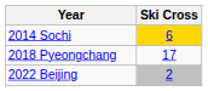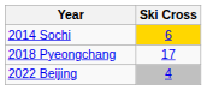 <table class=wikitable style="text-align:center">
 <tr>
 <th style="width:160px;"> Year </th>
 <th style="width:75px;">Ski Cross</th>
 </tr>
 <tr>
 <td align=left><a href='#'>2014 Sochi</a></td>
 <td bgcolor="gold"><a href='#'>6</a></td>
 </tr>
 <tr>
 <td align=left><a href='#'>2018 Pyeongchang</a></td>
 <td><a href='#'>17</a></td>
 </tr>
 <tr>
 <td align=left><a href='#'>2022 Beijing</a></td>
-<td bgcolor="silver"><a href='#'>2</a></td>
+<td bgcolor="silver"><a href='#'>4</a></td>
 </tr>
 </table>
